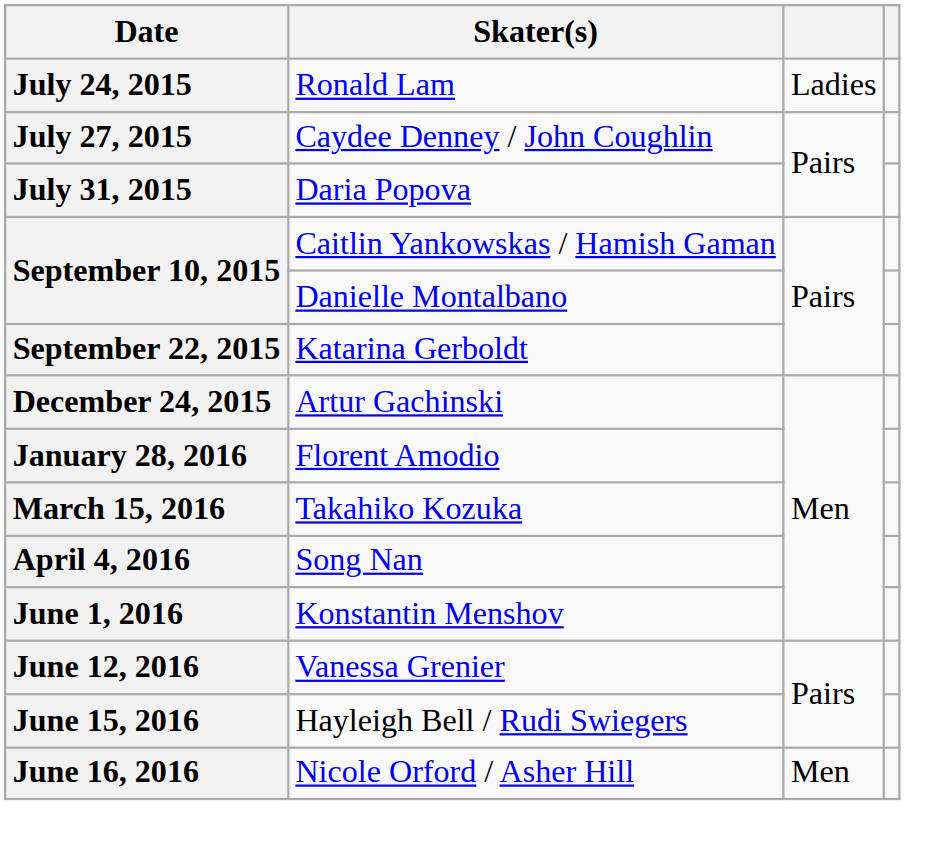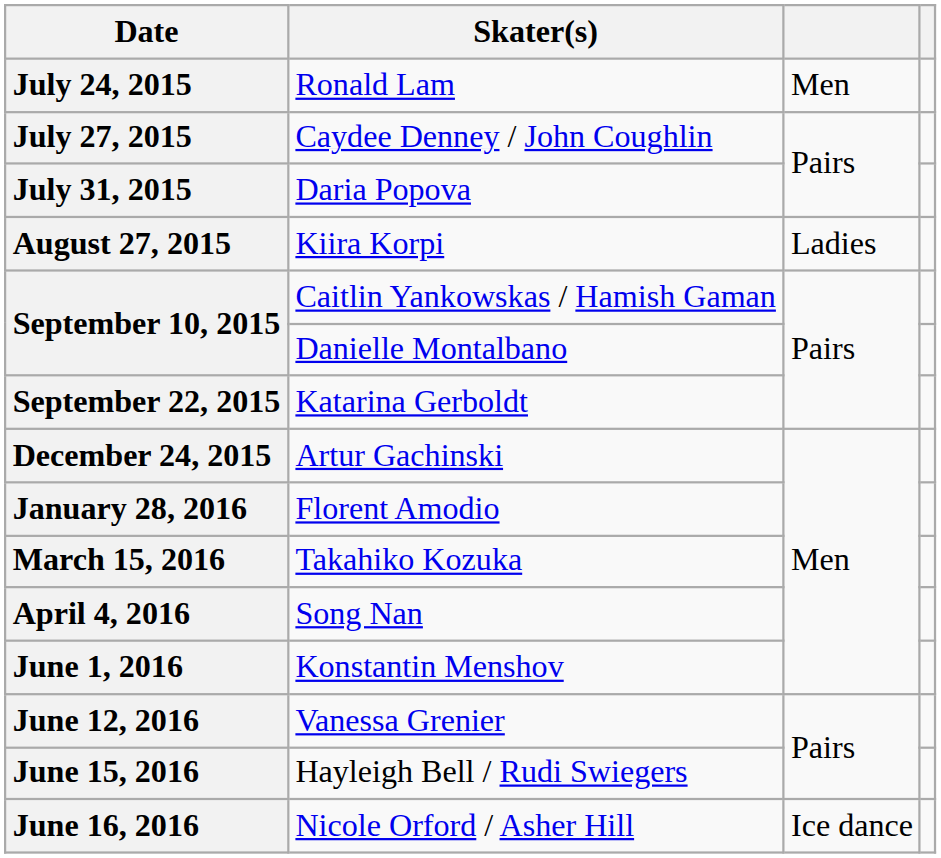 <table class="wikitable unsortable" style="text-align:left; font-size:90%">
 <tr>
 <th scope="col">Date</th>
 <th scope="col">Skater(s)</th>
 <th scope="col"></th>
 <th scope="col"></th>
 </tr>
 <tr>
 <th scope="row" style="text-align:left">July 24, 2015</th>
 <td> <a href='#'>Ronald Lam</a></td>
-<td>Ladies</td>
+<td>Men</td>
 <td></td>
 </tr>
 <tr>
 <th scope="row" style="text-align:left">July 27, 2015</th>
 <td> <a href='#'>Caydee Denney</a> / <a href='#'>John Coughlin</a></td>
 <td rowspan="2">Pairs</td>
 <td></td>
 </tr>
 <tr>
 <th scope="row" style="text-align:left">July 31, 2015</th>
 <td> <a href='#'>Daria Popova</a></td>
+<td></td>
+</tr>
+<tr>
+<th scope="row" style="text-align:left">August 27, 2015</th>
+<td> <a href='#'>Kiira Korpi</a></td>
+<td>Ladies</td>
 <td></td>
 </tr>
 <tr>
 <th scope="row" style="text-align:left" rowspan="2">September 10, 2015</th>
 <td> <a href='#'>Caitlin Yankowskas</a> / <a href='#'>Hamish Gaman</a></td>
 <td rowspan="3">Pairs</td>
 <td></td>
 </tr>
 <tr>
 <td> <a href='#'>Danielle Montalbano</a></td>
 <td></td>
 </tr>
 <tr>
 <th scope="row" style="text-align:left">September 22, 2015</th>
 <td> <a href='#'>Katarina Gerboldt</a></td>
 <td></td>
 </tr>
 <tr>
 <th scope="row" style="text-align:left">December 24, 2015</th>
 <td> <a href='#'>Artur Gachinski</a></td>
 <td rowspan="5">Men</td>
 <td></td>
 </tr>
 <tr>
 <th scope="row" style="text-align:left">January 28, 2016</th>
 <td> <a href='#'>Florent Amodio</a></td>
 <td></td>
 </tr>
 <tr>
 <th scope="row" style="text-align:left">March 15, 2016</th>
 <td> <a href='#'>Takahiko Kozuka</a></td>
 <td></td>
 </tr>
 <tr>
 <th scope="row" style="text-align:left">April 4, 2016</th>
 <td> <a href='#'>Song Nan</a></td>
 <td></td>
 </tr>
 <tr>
 <th scope="row" style="text-align:left">June 1, 2016</th>
 <td> <a href='#'>Konstantin Menshov</a></td>
 <td></td>
 </tr>
 <tr>
 <th scope="row" style="text-align:left">June 12, 2016</th>
 <td> <a href='#'>Vanessa Grenier</a></td>
 <td rowspan="2">Pairs</td>
 <td></td>
 </tr>
 <tr>
 <th scope="row" style="text-align:left">June 15, 2016</th>
 <td> Hayleigh Bell / <a href='#'>Rudi Swiegers</a></td>
 <td></td>
 </tr>
 <tr>
 <th scope="row" style="text-align:left">June 16, 2016</th>
 <td> <a href='#'>Nicole Orford</a> / <a href='#'>Asher Hill</a></td>
-<td>Men</td>
+<td>Ice dance</td>
 <td></td>
 </tr>
 </table>
